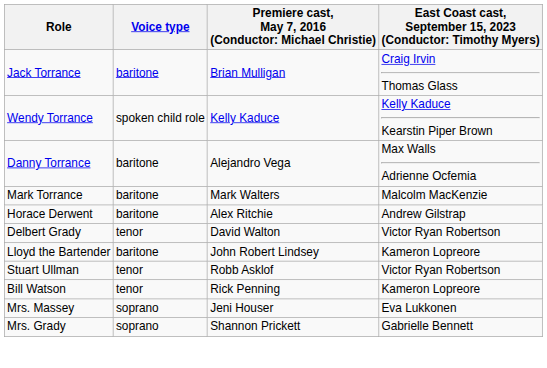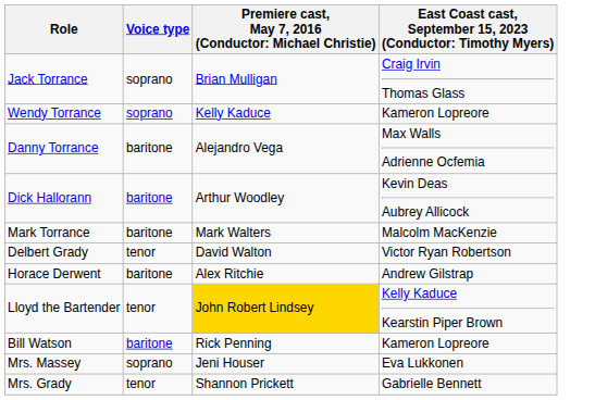 <table class="wikitable">
 <tr>
 <th>Role</th>
 <th><a href='#'>Voice type</a></th>
 <th>Premiere cast,<br>May 7, 2016<br>(Conductor: Michael Christie)</th>
 <th>East Coast cast,<br>September 15, 2023<br>(Conductor: Timothy Myers)</th>
 </tr>
 <tr>
 <td><a href='#'>Jack Torrance</a></td>
-<td><a href='#'>baritone</a></td>
+<td>soprano</td>
 <td><a href='#'>Brian Mulligan</a></td>
 <td><a href='#'>Craig Irvin</a><hr>Thomas Glass</td>
 </tr>
 <tr>
 <td><a href='#'>Wendy Torrance</a></td>
-<td>spoken child role</td>
+<td><a href='#'>soprano</a></td>
 <td><a href='#'>Kelly Kaduce</a></td>
-<td><a href='#'>Kelly Kaduce</a><hr>Kearstin Piper Brown</td>
+<td>Kameron Lopreore</td>
 </tr>
 <tr>
 <td><a href='#'>Danny Torrance</a></td>
 <td>baritone</td>
 <td>Alejandro Vega</td>
 <td>Max Walls<hr>Adrienne Ocfemia</td>
 </tr>
 <tr>
+<td><a href='#'>Dick Hallorann</a></td>
+<td><a href='#'>baritone</a></td>
+<td>Arthur Woodley</td>
+<td>Kevin Deas<hr>Aubrey Allicock</td>
+</tr>
+<tr>
 <td>Mark Torrance</td>
 <td>baritone</td>
 <td>Mark Walters</td>
 <td>Malcolm MacKenzie</td>
+</tr>
+<tr>
+<td>Delbert Grady</td>
+<td>tenor</td>
+<td>David Walton</td>
+<td>Victor Ryan Robertson</td>
 </tr>
 <tr>
 <td>Horace Derwent</td>
 <td>baritone</td>
 <td>Alex Ritchie</td>
 <td>Andrew Gilstrap</td>
 </tr>
 <tr>
-<td>Delbert Grady</td>
+<td>Lloyd the Bartender</td>
 <td>tenor</td>
-<td>David Walton</td>
-<td>Victor Ryan Robertson</td>
-</tr>
-<tr>
-<td>Lloyd the Bartender</td>
-<td>baritone</td>
-<td>John Robert Lindsey</td>
-<td>Kameron Lopreore</td>
-</tr>
-<tr>
-<td>Stuart Ullman</td>
-<td>tenor</td>
-<td>Robb Asklof</td>
-<td>Victor Ryan Robertson</td>
+<td style="background: gold;">John Robert Lindsey</td>
+<td><a href='#'>Kelly Kaduce</a><hr>Kearstin Piper Brown</td>
 </tr>
 <tr>
 <td>Bill Watson</td>
-<td>tenor</td>
+<td><a href='#'>baritone</a></td>
 <td>Rick Penning</td>
 <td>Kameron Lopreore</td>
 </tr>
 <tr>
 <td>Mrs. Massey</td>
 <td>soprano</td>
 <td>Jeni Houser</td>
 <td>Eva Lukkonen</td>
 </tr>
 <tr>
 <td>Mrs. Grady</td>
-<td>soprano</td>
+<td>tenor</td>
 <td>Shannon Prickett</td>
 <td>Gabrielle Bennett</td>
 </tr>
 </table>
